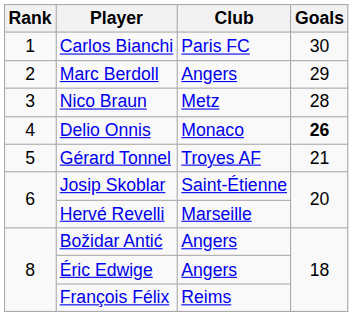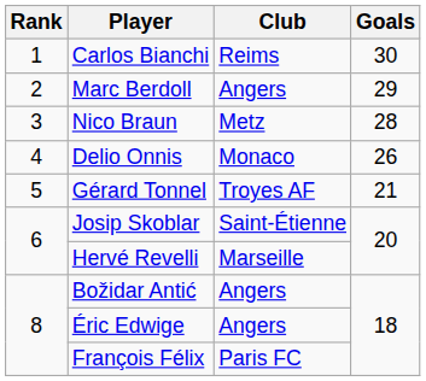 <table class="wikitable" style="text-align:center">
 <tr>
 <th>Rank</th>
 <th>Player</th>
 <th>Club</th>
 <th>Goals</th>
 </tr>
 <tr>
 <td>1</td>
 <td align="left"> <a href='#'>Carlos Bianchi</a></td>
-<td align="left"><a href='#'>Paris FC</a></td>
+<td align="left"><a href='#'>Reims</a></td>
 <td>30</td>
 </tr>
 <tr>
 <td>2</td>
 <td align="left"> <a href='#'>Marc Berdoll</a></td>
 <td align="left"><a href='#'>Angers</a></td>
 <td>29</td>
 </tr>
 <tr>
 <td>3</td>
 <td align="left"> <a href='#'>Nico Braun</a></td>
 <td align="left"><a href='#'>Metz</a></td>
 <td>28</td>
 </tr>
 <tr>
 <td>4</td>
 <td align="left"> <a href='#'>Delio Onnis</a></td>
 <td align="left"><a href='#'>Monaco</a></td>
-<td><strong>26</strong></td>
+<td>26</td>
 </tr>
 <tr>
 <td>5</td>
 <td align="left"> <a href='#'>Gérard Tonnel</a></td>
 <td align="left"><a href='#'>Troyes AF</a></td>
 <td>21</td>
 </tr>
 <tr>
 <td rowspan="2">6</td>
 <td align="left"> <a href='#'>Josip Skoblar</a></td>
 <td align="left"><a href='#'>Saint-Étienne</a></td>
 <td rowspan="2">20</td>
 </tr>
 <tr>
 <td align="left"> <a href='#'>Hervé Revelli</a></td>
 <td align="left"><a href='#'>Marseille</a></td>
 </tr>
 <tr>
 <td rowspan="3">8</td>
 <td align="left"> <a href='#'>Božidar Antić</a></td>
 <td align="left"><a href='#'>Angers</a></td>
 <td rowspan="3">18</td>
 </tr>
 <tr>
 <td align="left"> <a href='#'>Éric Edwige</a></td>
 <td align="left"><a href='#'>Angers</a></td>
 </tr>
 <tr>
 <td align="left"> <a href='#'>François Félix</a></td>
-<td align="left"><a href='#'>Reims</a></td>
+<td align="left"><a href='#'>Paris FC</a></td>
 </tr>
 </table>
